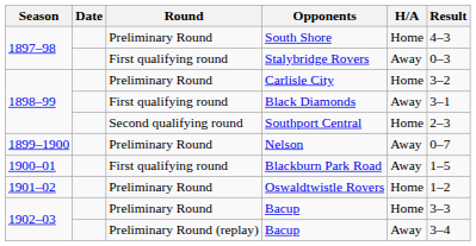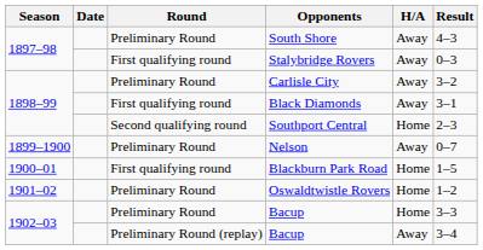 <table class="wikitable">
 <tr>
 <th>Season</th>
 <th>Date</th>
 <th>Round</th>
 <th>Opponents</th>
 <th>H/A</th>
 <th>Result</th>
 </tr>
 <tr>
 <td rowspan="2"><a href='#'>1897–98</a></td>
 <td></td>
 <td>Preliminary Round</td>
 <td><a href='#'>South Shore</a></td>
-<td>Home</td>
+<td>Away</td>
 <td>4–3</td>
 </tr>
 <tr>
 <td></td>
 <td>First qualifying round</td>
 <td><a href='#'>Stalybridge Rovers</a></td>
 <td>Away</td>
 <td>0–3</td>
 </tr>
 <tr>
 <td rowspan="3"><a href='#'>1898–99</a></td>
 <td></td>
 <td>Preliminary Round</td>
 <td><a href='#'>Carlisle City</a></td>
-<td>Home</td>
+<td>Away</td>
 <td>3–2</td>
 </tr>
 <tr>
 <td></td>
 <td>First qualifying round</td>
 <td><a href='#'>Black Diamonds</a></td>
 <td>Away</td>
 <td>3–1</td>
 </tr>
 <tr>
 <td></td>
 <td>Second qualifying round</td>
 <td><a href='#'>Southport Central</a></td>
 <td>Home</td>
 <td>2–3</td>
 </tr>
 <tr>
 <td><a href='#'>1899–1900</a></td>
 <td></td>
 <td>Preliminary Round</td>
 <td><a href='#'>Nelson</a></td>
 <td>Away</td>
 <td>0–7</td>
 </tr>
 <tr>
 <td><a href='#'>1900–01</a></td>
 <td></td>
 <td>First qualifying round</td>
 <td><a href='#'>Blackburn Park Road</a></td>
-<td>Away</td>
+<td>Home</td>
 <td>1–5</td>
 </tr>
 <tr>
 <td><a href='#'>1901–02</a></td>
 <td></td>
 <td>Preliminary Round</td>
 <td><a href='#'>Oswaldtwistle Rovers</a></td>
 <td>Home</td>
 <td>1–2</td>
 </tr>
 <tr>
 <td rowspan="2"><a href='#'>1902–03</a></td>
 <td></td>
 <td>Preliminary Round</td>
 <td><a href='#'>Bacup</a></td>
 <td>Home</td>
 <td>3–3</td>
 </tr>
 <tr>
 <td></td>
 <td>Preliminary Round (replay)</td>
 <td><a href='#'>Bacup</a></td>
 <td>Away</td>
 <td>3–4</td>
 </tr>
 </table>
